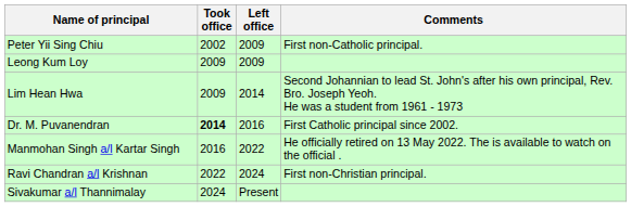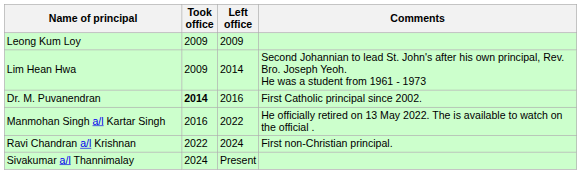 <table class="wikitable">
 <tr>
 <th scope="col" width="400">Name of principal</th>
 <th scope="col" width="50">Took office</th>
 <th scope="col" width="50">Left office</th>
 <th scope="col" width="800">Comments</th>
-</tr>
-<tr bgcolor="#CCFFCC">
-<td>Peter Yii Sing Chiu</td>
-<td>2002</td>
-<td>2009</td>
-<td>First non-Catholic principal.</td>
 </tr>
 <tr bgcolor="#CCFFCC">
 <td>Leong Kum Loy</td>
 <td>2009</td>
 <td>2009</td>
 <td></td>
 </tr>
 <tr bgcolor="#CCFFCC">
 <td>Lim Hean Hwa</td>
 <td>2009</td>
 <td>2014</td>
 <td>Second Johannian to lead St. John's after his own principal, Rev. Bro. Joseph Yeoh.<br>He was a student from 1961 - 1973</td>
 </tr>
 <tr bgcolor="#CCFFCC">
 <td>Dr. M. Puvanendran</td>
 <td><strong>2014</strong></td>
 <td>2016</td>
 <td>First Catholic principal since 2002.</td>
 </tr>
 <tr bgcolor="#CCFFCC">
 <td>Manmohan Singh <a href='#'>a/l</a> Kartar Singh</td>
 <td>2016</td>
 <td>2022</td>
 <td>He officially retired on 13 May 2022. The  is available to watch on the official .</td>
 </tr>
 <tr bgcolor="#CCFFCC">
 <td>Ravi Chandran <a href='#'>a/l</a> Krishnan</td>
 <td>2022</td>
 <td>2024</td>
 <td>First non-Christian principal.</td>
 </tr>
 <tr bgcolor="#CCFFCC">
 <td>Sivakumar <a href='#'>a/l</a> Thannimalay</td>
 <td>2024</td>
 <td>Present</td>
 <td></td>
 </tr>
 </table>
